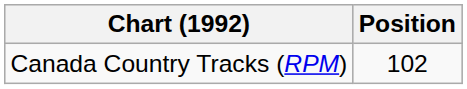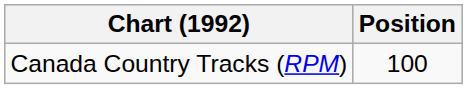 <table class="wikitable sortable">
 <tr>
 <th scope="col">Chart (1992)</th>
 <th scope="col">Position</th>
 </tr>
 <tr>
 <td>Canada Country Tracks (<em><a href='#'>RPM</a></em>)</td>
-<td align="center">102</td>
+<td align="center">100</td>
 </tr>
 </table>
